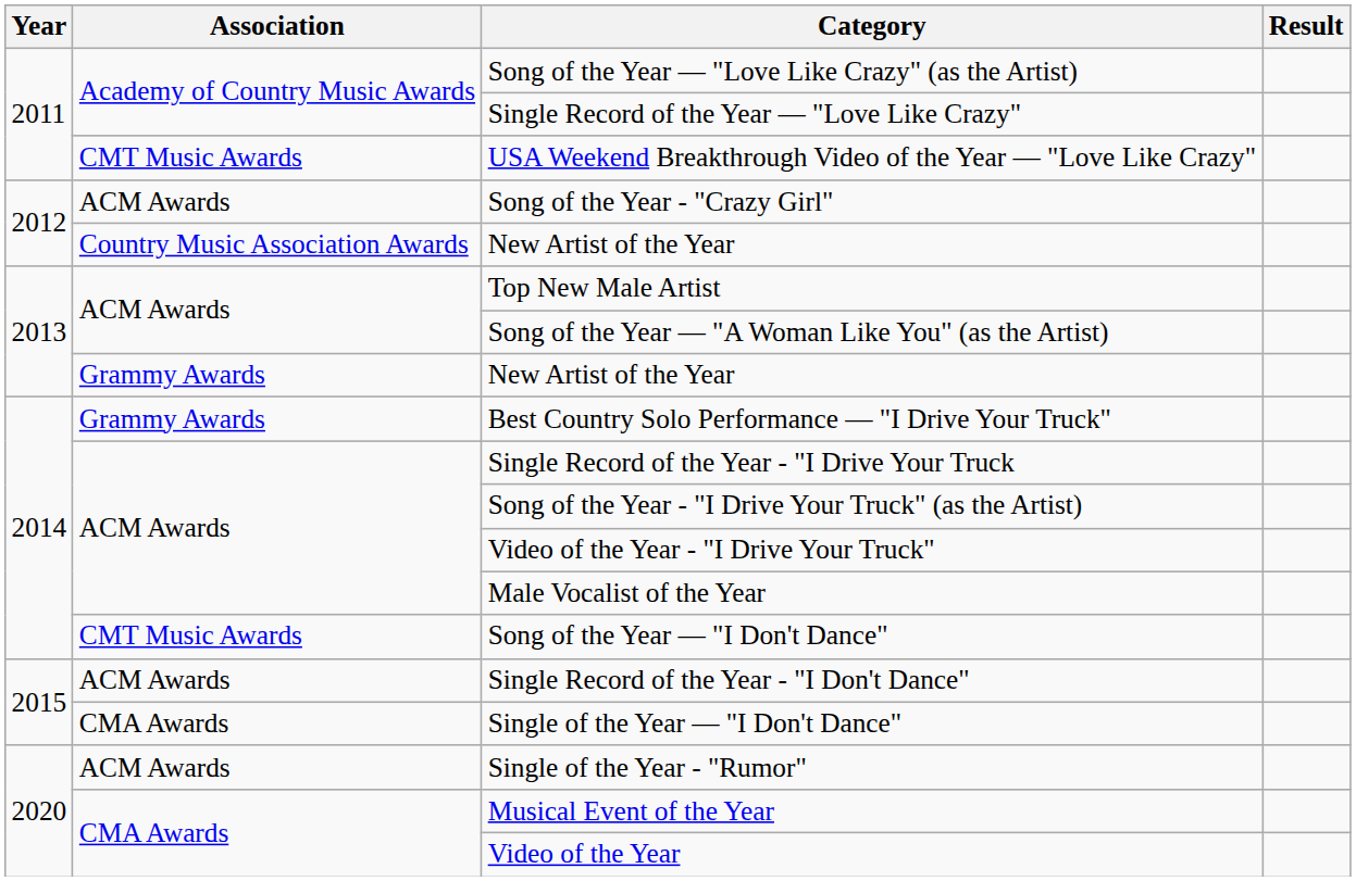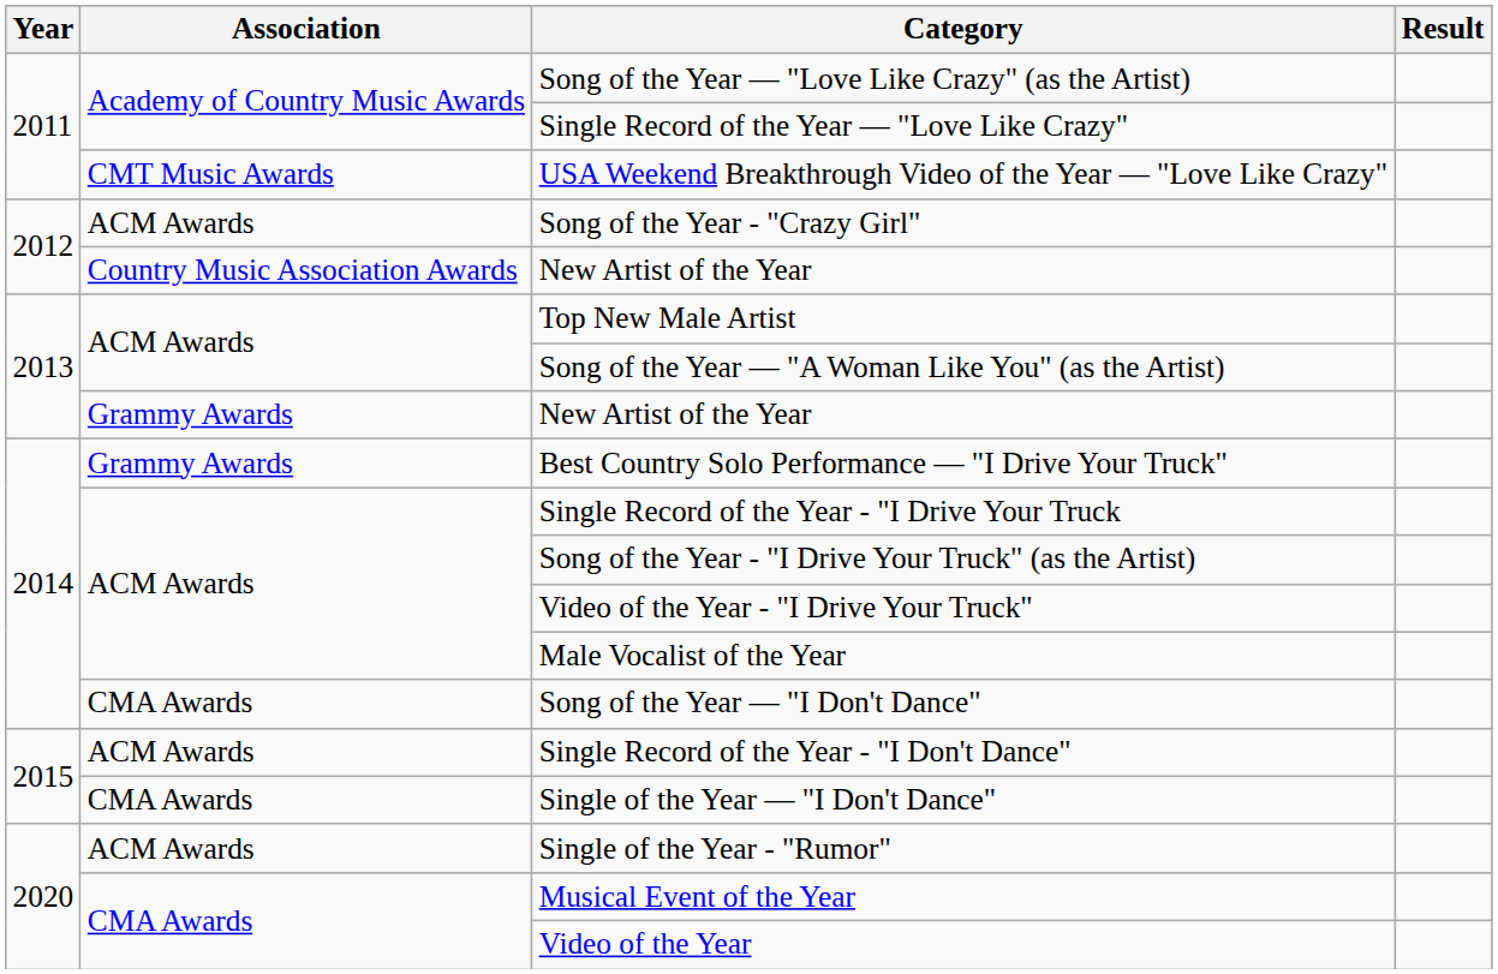 <table class="wikitable">
 <tr>
 <th>Year</th>
 <th>Association</th>
 <th>Category</th>
 <th>Result</th>
 </tr>
 <tr>
 <td rowspan="3">2011</td>
 <td rowspan="2"><a href='#'>Academy of Country Music Awards</a></td>
 <td>Song of the Year — "Love Like Crazy" (as the Artist)</td>
 <td></td>
 </tr>
 <tr>
 <td>Single Record of the Year — "Love Like Crazy"</td>
 <td></td>
 </tr>
 <tr>
 <td><a href='#'>CMT Music Awards</a></td>
 <td><a href='#'>USA Weekend</a> Breakthrough Video of the Year — "Love Like Crazy"</td>
 <td></td>
 </tr>
 <tr>
 <td rowspan="2">2012</td>
 <td>ACM Awards</td>
 <td>Song of the Year - "Crazy Girl"</td>
 <td></td>
 </tr>
 <tr>
 <td><a href='#'>Country Music Association Awards</a></td>
 <td>New Artist of the Year</td>
 <td></td>
 </tr>
 <tr>
 <td rowspan="3">2013</td>
 <td rowspan="2">ACM Awards</td>
 <td>Top New Male Artist</td>
 <td></td>
 </tr>
 <tr>
 <td>Song of the Year — "A Woman Like You" (as the Artist)</td>
 <td></td>
 </tr>
 <tr>
 <td><a href='#'>Grammy Awards</a></td>
 <td>New Artist of the Year</td>
 <td></td>
 </tr>
 <tr>
 <td rowspan="6">2014</td>
 <td><a href='#'>Grammy Awards</a></td>
 <td>Best Country Solo Performance — "I Drive Your Truck"</td>
 <td></td>
 </tr>
 <tr>
 <td rowspan="4">ACM Awards</td>
 <td>Single Record of the Year - "I Drive Your Truck</td>
 <td></td>
 </tr>
 <tr>
 <td>Song of the Year - "I Drive Your Truck" (as the Artist)</td>
 <td></td>
 </tr>
 <tr>
 <td>Video of the Year - "I Drive Your Truck"</td>
 <td></td>
 </tr>
 <tr>
 <td>Male Vocalist of the Year</td>
 <td></td>
 </tr>
 <tr>
-<td><a href='#'>CMT Music Awards</a></td>
+<td>CMA Awards</td>
 <td>Song of the Year — "I Don't Dance"</td>
 <td></td>
 </tr>
 <tr>
 <td rowspan="2">2015</td>
 <td>ACM Awards</td>
 <td>Single Record of the Year - "I Don't Dance"</td>
 <td></td>
 </tr>
 <tr>
 <td>CMA Awards</td>
 <td>Single of the Year — "I Don't Dance"</td>
 <td></td>
 </tr>
 <tr>
 <td rowspan=3>2020</td>
 <td>ACM Awards</td>
 <td>Single of the Year - "Rumor"</td>
 <td></td>
 </tr>
 <tr>
 <td rowspan=2><a href='#'>CMA Awards</a></td>
 <td><a href='#'>Musical Event of the Year</a></td>
 <td></td>
 </tr>
 <tr>
 <td><a href='#'>Video of the Year</a></td>
 <td></td>
 </tr>
 </table>
